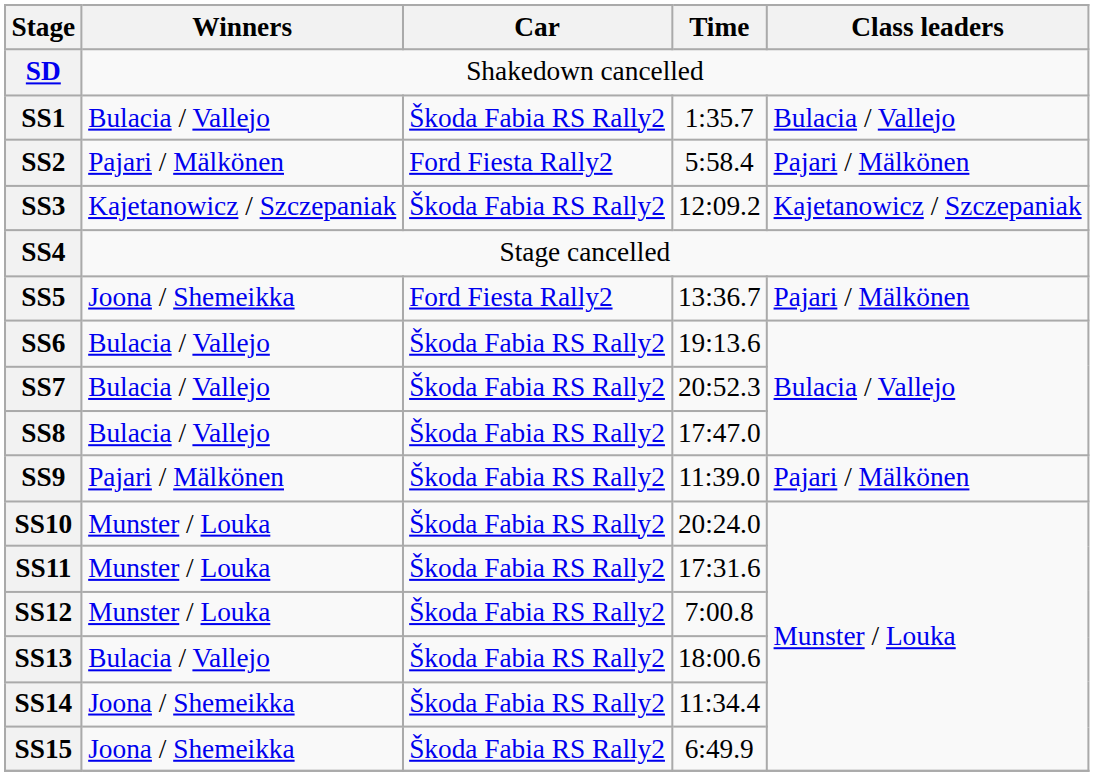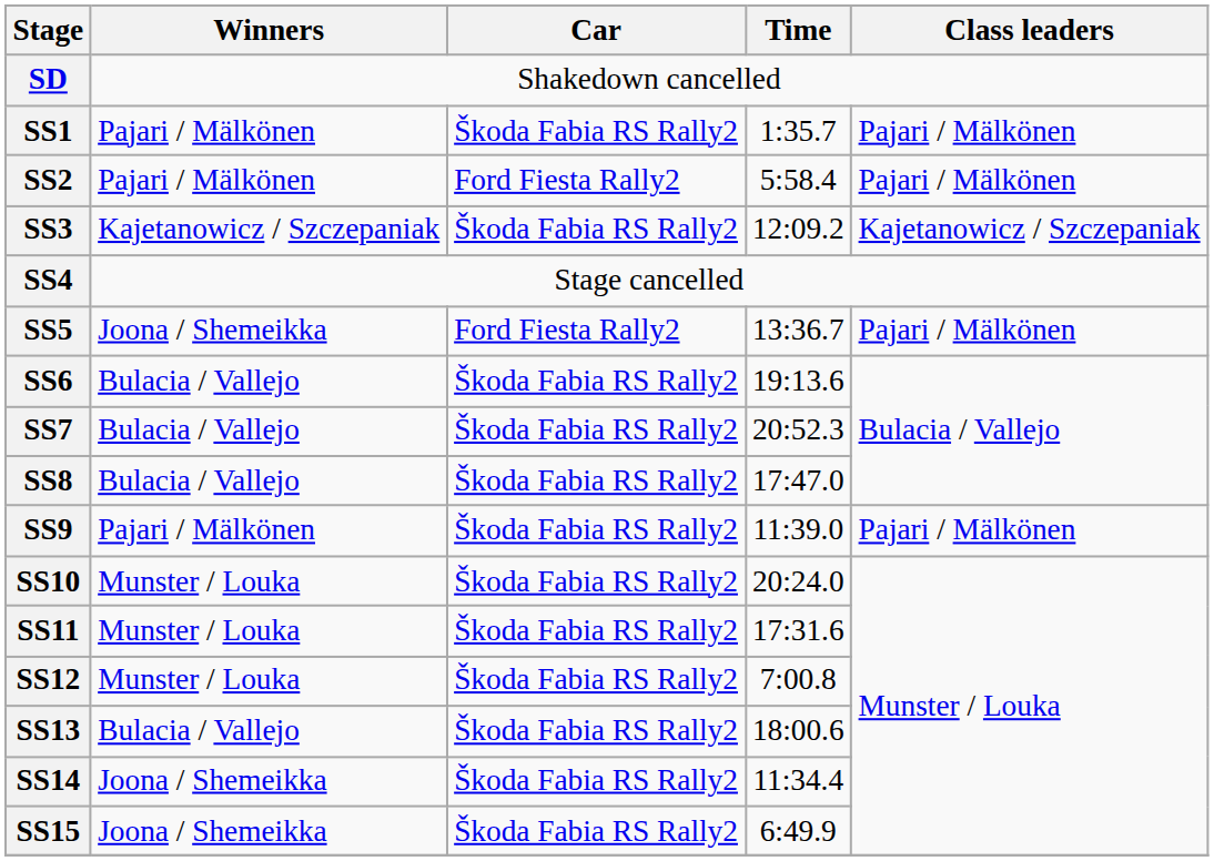 <table class="wikitable" style="font-size:85%">
 <tr>
 <th>Stage</th>
 <th>Winners</th>
 <th>Car</th>
 <th>Time</th>
 <th>Class leaders</th>
 </tr>
 <tr>
 <th><a href='#'>SD</a></th>
 <td colspan="4" align="center">Shakedown cancelled</td>
 </tr>
 <tr>
 <th>SS1</th>
-<td><a href='#'>Bulacia</a> / <a href='#'>Vallejo</a></td>
+<td><a href='#'>Pajari</a> / <a href='#'>Mälkönen</a></td>
 <td><a href='#'>Škoda Fabia RS Rally2</a></td>
 <td align="center">1:35.7</td>
-<td><a href='#'>Bulacia</a> / <a href='#'>Vallejo</a></td>
+<td><a href='#'>Pajari</a> / <a href='#'>Mälkönen</a></td>
 </tr>
 <tr>
 <th>SS2</th>
 <td><a href='#'>Pajari</a> / <a href='#'>Mälkönen</a></td>
 <td><a href='#'>Ford Fiesta Rally2</a></td>
 <td align="center">5:58.4</td>
 <td><a href='#'>Pajari</a> / <a href='#'>Mälkönen</a></td>
 </tr>
 <tr>
 <th>SS3</th>
 <td><a href='#'>Kajetanowicz</a> / <a href='#'>Szczepaniak</a></td>
 <td><a href='#'>Škoda Fabia RS Rally2</a></td>
 <td align="center">12:09.2</td>
 <td><a href='#'>Kajetanowicz</a> / <a href='#'>Szczepaniak</a></td>
 </tr>
 <tr>
 <th>SS4</th>
 <td colspan="4" align="center">Stage cancelled</td>
 </tr>
 <tr>
 <th>SS5</th>
 <td><a href='#'>Joona</a> / <a href='#'>Shemeikka</a></td>
 <td><a href='#'>Ford Fiesta Rally2</a></td>
 <td align="center">13:36.7</td>
 <td><a href='#'>Pajari</a> / <a href='#'>Mälkönen</a></td>
 </tr>
 <tr>
 <th>SS6</th>
 <td><a href='#'>Bulacia</a> / <a href='#'>Vallejo</a></td>
 <td><a href='#'>Škoda Fabia RS Rally2</a></td>
 <td align="center">19:13.6</td>
 <td rowspan="3"><a href='#'>Bulacia</a> / <a href='#'>Vallejo</a></td>
 </tr>
 <tr>
 <th>SS7</th>
 <td><a href='#'>Bulacia</a> / <a href='#'>Vallejo</a></td>
 <td><a href='#'>Škoda Fabia RS Rally2</a></td>
 <td align="center">20:52.3</td>
 </tr>
 <tr>
 <th>SS8</th>
 <td><a href='#'>Bulacia</a> / <a href='#'>Vallejo</a></td>
 <td><a href='#'>Škoda Fabia RS Rally2</a></td>
 <td align="center">17:47.0</td>
 </tr>
 <tr>
 <th>SS9</th>
 <td><a href='#'>Pajari</a> / <a href='#'>Mälkönen</a></td>
 <td><a href='#'>Škoda Fabia RS Rally2</a></td>
 <td align="center">11:39.0</td>
 <td><a href='#'>Pajari</a> / <a href='#'>Mälkönen</a></td>
 </tr>
 <tr>
 <th>SS10</th>
 <td><a href='#'>Munster</a> / <a href='#'>Louka</a></td>
 <td><a href='#'>Škoda Fabia RS Rally2</a></td>
 <td align="center">20:24.0</td>
 <td rowspan="6"><a href='#'>Munster</a> / <a href='#'>Louka</a></td>
 </tr>
 <tr>
 <th>SS11</th>
 <td><a href='#'>Munster</a> / <a href='#'>Louka</a></td>
 <td><a href='#'>Škoda Fabia RS Rally2</a></td>
 <td align="center">17:31.6</td>
 </tr>
 <tr>
 <th>SS12</th>
 <td><a href='#'>Munster</a> / <a href='#'>Louka</a></td>
 <td><a href='#'>Škoda Fabia RS Rally2</a></td>
 <td align="center">7:00.8</td>
 </tr>
 <tr>
 <th>SS13</th>
 <td><a href='#'>Bulacia</a> / <a href='#'>Vallejo</a></td>
 <td><a href='#'>Škoda Fabia RS Rally2</a></td>
 <td align="center">18:00.6</td>
 </tr>
 <tr>
 <th>SS14</th>
 <td><a href='#'>Joona</a> / <a href='#'>Shemeikka</a></td>
 <td><a href='#'>Škoda Fabia RS Rally2</a></td>
 <td align="center">11:34.4</td>
 </tr>
 <tr>
 <th>SS15</th>
 <td><a href='#'>Joona</a> / <a href='#'>Shemeikka</a></td>
 <td><a href='#'>Škoda Fabia RS Rally2</a></td>
 <td align="center">6:49.9</td>
 </tr>
 <tr>
 </tr>
 </table>
